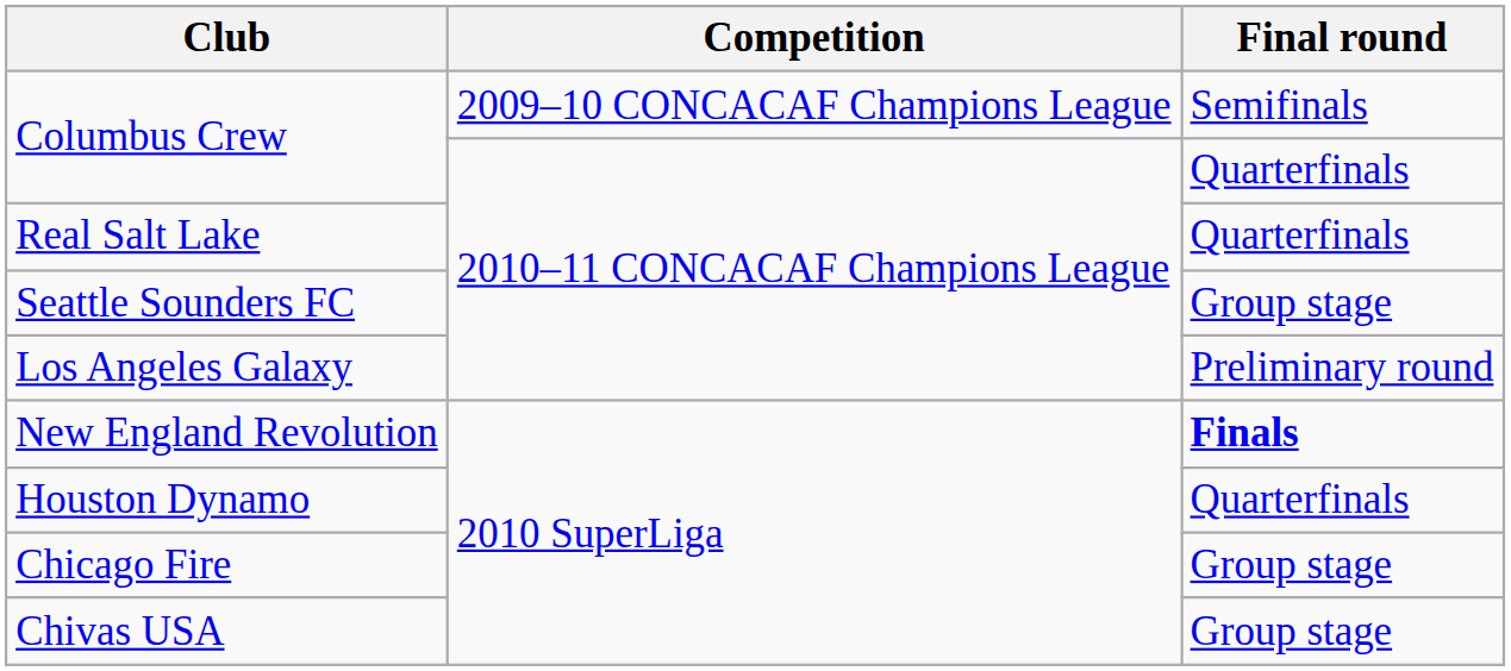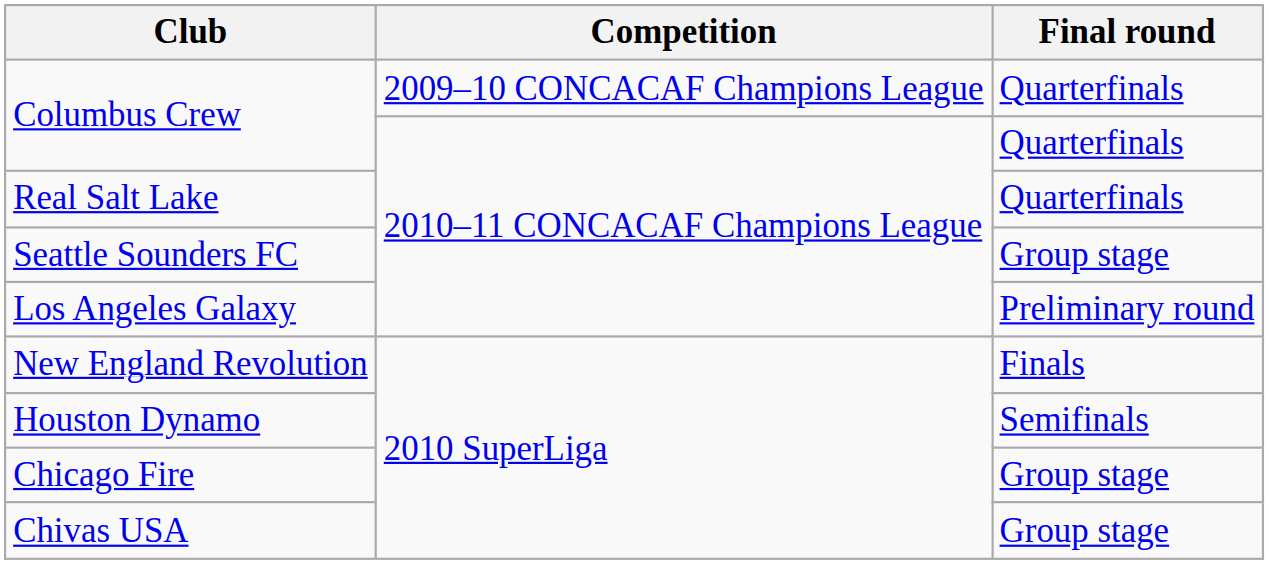 <table class="wikitable">
 <tr>
 <th>Club</th>
 <th>Competition</th>
 <th>Final round</th>
 </tr>
 <tr>
 <td rowspan=2><a href='#'>Columbus Crew</a></td>
 <td><a href='#'>2009–10 CONCACAF Champions League</a></td>
-<td><a href='#'>Semifinals</a></td>
+<td><a href='#'>Quarterfinals</a></td>
 </tr>
 <tr>
 <td rowspan=4><a href='#'>2010–11 CONCACAF Champions League</a></td>
 <td><a href='#'>Quarterfinals</a></td>
 </tr>
 <tr>
 <td><a href='#'>Real Salt Lake</a></td>
 <td><a href='#'>Quarterfinals</a></td>
 </tr>
 <tr>
 <td><a href='#'>Seattle Sounders FC</a></td>
 <td><a href='#'>Group stage</a></td>
 </tr>
 <tr>
 <td><a href='#'>Los Angeles Galaxy</a></td>
 <td><a href='#'>Preliminary round</a></td>
 </tr>
 <tr>
 <td><a href='#'>New England Revolution</a></td>
 <td rowspan=4><a href='#'>2010 SuperLiga</a></td>
-<td><strong><a href='#'>Finals</a></strong></td>
+<td><a href='#'>Finals</a></td>
 </tr>
 <tr>
 <td><a href='#'>Houston Dynamo</a></td>
-<td><a href='#'>Quarterfinals</a></td>
+<td><a href='#'>Semifinals</a></td>
 </tr>
 <tr>
 <td><a href='#'>Chicago Fire</a></td>
 <td><a href='#'>Group stage</a></td>
 </tr>
 <tr>
 <td><a href='#'>Chivas USA</a></td>
 <td><a href='#'>Group stage</a></td>
 </tr>
 </table>
